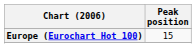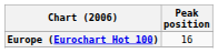 <table class="wikitable sortable plainrowheaders" style="text-align:center">
 <tr>
 <th scope="col">Chart (2006)</th>
 <th scope="col">Peak<br>position</th>
 </tr>
 <tr>
 </tr>
 <tr>
 </tr>
 <tr>
 <th scope="row">Europe (<a href='#'>Eurochart Hot 100</a>)</th>
-<td>15</td>
+<td>16</td>
 </tr>
 <tr>
 </tr>
 <tr>
 </tr>
 <tr>
 </tr>
 </table>
